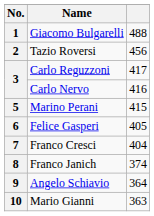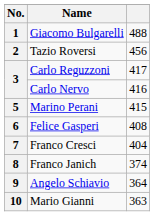 <table class="wikitable" style="text-align:center;">
 <tr>
 </tr>
 <tr>
 <th>No.</th>
 <th>Name</th>
 <th></th>
 </tr>
 <tr>
 <th>1</th>
 <td align="left"><a href='#'>Giacomo Bulgarelli</a></td>
 <td>488</td>
 </tr>
 <tr>
 <th>2</th>
 <td align="left">Tazio Roversi</td>
 <td>456</td>
 </tr>
 <tr>
 <th rowspan=2>3</th>
 <td align="left"><a href='#'>Carlo Reguzzoni</a></td>
 <td>417</td>
 </tr>
 <tr>
 <td align="left"><a href='#'>Carlo Nervo</a></td>
 <td>416</td>
 </tr>
 <tr>
 <th>5</th>
 <td align="left"><a href='#'>Marino Perani</a></td>
 <td>415</td>
 </tr>
 <tr>
 <th>6</th>
 <td align="left"><a href='#'>Felice Gasperi</a></td>
-<td>405</td>
+<td>408</td>
 </tr>
 <tr>
 <th>7</th>
 <td align="left">Franco Cresci</td>
 <td>404</td>
 </tr>
 <tr>
 <th>8</th>
 <td align="left">Franco Janich</td>
 <td>374</td>
 </tr>
 <tr>
 <th>9</th>
 <td align="left"><a href='#'>Angelo Schiavio</a></td>
 <td>364</td>
 </tr>
 <tr>
 <th>10</th>
 <td align="left">Mario Gianni</td>
 <td>363</td>
 </tr>
 </table>
